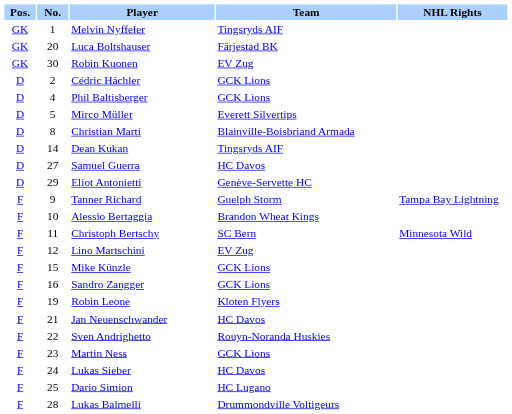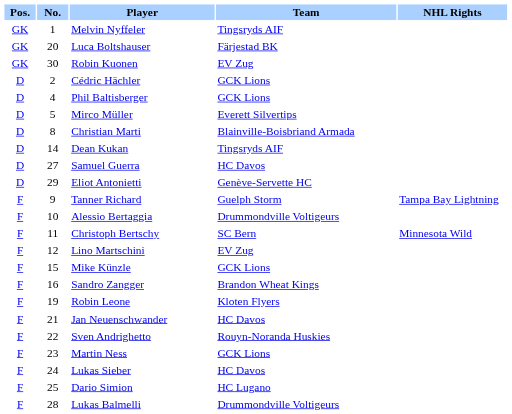 <table border="0" cellspacing="2" cellpadding="2">
 <tr bgcolor=AAD0FF>
 <th width=40>Pos.</th>
 <th width=40>No.</th>
 <th width=200>Player</th>
 <th width=250>Team</th>
 <th width=150>NHL Rights</th>
 </tr>
 <tr>
 <td style="text-align:center;"><a href='#'>GK</a></td>
 <td style="text-align:center;">1</td>
 <td><a href='#'>Melvin Nyffeler</a></td>
 <td> <a href='#'>Tingsryds AIF</a></td>
 <td></td>
 </tr>
 <tr>
 <td style="text-align:center;"><a href='#'>GK</a></td>
 <td style="text-align:center;">20</td>
 <td><a href='#'>Luca Boltshauser</a></td>
 <td> <a href='#'>Färjestad BK</a></td>
 <td></td>
 </tr>
 <tr>
 <td style="text-align:center;"><a href='#'>GK</a></td>
 <td style="text-align:center;">30</td>
 <td><a href='#'>Robin Kuonen</a></td>
 <td> <a href='#'>EV Zug</a></td>
 <td></td>
 </tr>
 <tr>
 <td style="text-align:center;"><a href='#'>D</a></td>
 <td style="text-align:center;">2</td>
 <td><a href='#'>Cédric Hächler</a></td>
 <td> <a href='#'>GCK Lions</a></td>
 <td></td>
 </tr>
 <tr>
 <td style="text-align:center;"><a href='#'>D</a></td>
 <td style="text-align:center;">4</td>
 <td><a href='#'>Phil Baltisberger</a></td>
 <td> <a href='#'>GCK Lions</a></td>
 <td></td>
 </tr>
 <tr>
 <td style="text-align:center;"><a href='#'>D</a></td>
 <td style="text-align:center;">5</td>
 <td><a href='#'>Mirco Müller</a></td>
 <td> <a href='#'>Everett Silvertips</a></td>
 <td></td>
 </tr>
 <tr>
 <td style="text-align:center;"><a href='#'>D</a></td>
 <td style="text-align:center;">8</td>
 <td><a href='#'>Christian Marti</a></td>
 <td> <a href='#'>Blainville-Boisbriand Armada</a></td>
 <td></td>
 </tr>
 <tr>
 <td style="text-align:center;"><a href='#'>D</a></td>
 <td style="text-align:center;">14</td>
 <td><a href='#'>Dean Kukan</a></td>
 <td> <a href='#'>Tingsryds AIF</a></td>
 <td></td>
 </tr>
 <tr>
 <td style="text-align:center;"><a href='#'>D</a></td>
 <td style="text-align:center;">27</td>
 <td><a href='#'>Samuel Guerra</a></td>
 <td> <a href='#'>HC Davos</a></td>
 <td></td>
 </tr>
 <tr>
 <td style="text-align:center;"><a href='#'>D</a></td>
 <td style="text-align:center;">29</td>
 <td><a href='#'>Eliot Antonietti</a></td>
 <td> <a href='#'>Genève-Servette HC</a></td>
 <td></td>
 </tr>
 <tr>
 <td style="text-align:center;"><a href='#'>F</a></td>
 <td style="text-align:center;">9</td>
 <td><a href='#'>Tanner Richard</a></td>
 <td> <a href='#'>Guelph Storm</a></td>
 <td><a href='#'>Tampa Bay Lightning</a></td>
 </tr>
 <tr>
 <td style="text-align:center;"><a href='#'>F</a></td>
 <td style="text-align:center;">10</td>
 <td><a href='#'>Alessio Bertaggia</a></td>
-<td> <a href='#'>Brandon Wheat Kings</a></td>
+<td> <a href='#'>Drummondville Voltigeurs</a></td>
 <td></td>
 </tr>
 <tr>
 <td style="text-align:center;"><a href='#'>F</a></td>
 <td style="text-align:center;">11</td>
 <td><a href='#'>Christoph Bertschy</a></td>
 <td> <a href='#'>SC Bern</a></td>
 <td><a href='#'>Minnesota Wild</a></td>
 </tr>
 <tr>
 <td style="text-align:center;"><a href='#'>F</a></td>
 <td style="text-align:center;">12</td>
 <td><a href='#'>Lino Martschini</a></td>
 <td> <a href='#'>EV Zug</a></td>
 <td></td>
 </tr>
 <tr>
 <td style="text-align:center;"><a href='#'>F</a></td>
 <td style="text-align:center;">15</td>
 <td><a href='#'>Mike Künzle</a></td>
 <td> <a href='#'>GCK Lions</a></td>
 <td></td>
 </tr>
 <tr>
 <td style="text-align:center;"><a href='#'>F</a></td>
 <td style="text-align:center;">16</td>
 <td><a href='#'>Sandro Zangger</a></td>
-<td> <a href='#'>GCK Lions</a></td>
+<td> <a href='#'>Brandon Wheat Kings</a></td>
 <td></td>
 </tr>
 <tr>
 <td style="text-align:center;"><a href='#'>F</a></td>
 <td style="text-align:center;">19</td>
 <td><a href='#'>Robin Leone</a></td>
 <td> <a href='#'>Kloten Flyers</a></td>
 <td></td>
 </tr>
 <tr>
 <td style="text-align:center;"><a href='#'>F</a></td>
 <td style="text-align:center;">21</td>
 <td><a href='#'>Jan Neuenschwander</a></td>
 <td> <a href='#'>HC Davos</a></td>
 <td></td>
 </tr>
 <tr>
 <td style="text-align:center;"><a href='#'>F</a></td>
 <td style="text-align:center;">22</td>
 <td><a href='#'>Sven Andrighetto</a></td>
 <td> <a href='#'>Rouyn-Noranda Huskies</a></td>
 <td></td>
 </tr>
 <tr>
 <td style="text-align:center;"><a href='#'>F</a></td>
 <td style="text-align:center;">23</td>
 <td><a href='#'>Martin Ness</a></td>
 <td> <a href='#'>GCK Lions</a></td>
 <td></td>
 </tr>
 <tr>
 <td style="text-align:center;"><a href='#'>F</a></td>
 <td style="text-align:center;">24</td>
 <td><a href='#'>Lukas Sieber</a></td>
 <td> <a href='#'>HC Davos</a></td>
 <td></td>
 </tr>
 <tr>
 <td style="text-align:center;"><a href='#'>F</a></td>
 <td style="text-align:center;">25</td>
 <td><a href='#'>Dario Simion</a></td>
 <td> <a href='#'>HC Lugano</a></td>
 <td></td>
 </tr>
 <tr>
 <td style="text-align:center;"><a href='#'>F</a></td>
 <td style="text-align:center;">28</td>
 <td><a href='#'>Lukas Balmelli</a></td>
 <td> <a href='#'>Drummondville Voltigeurs</a></td>
 <td></td>
 </tr>
 </table>
